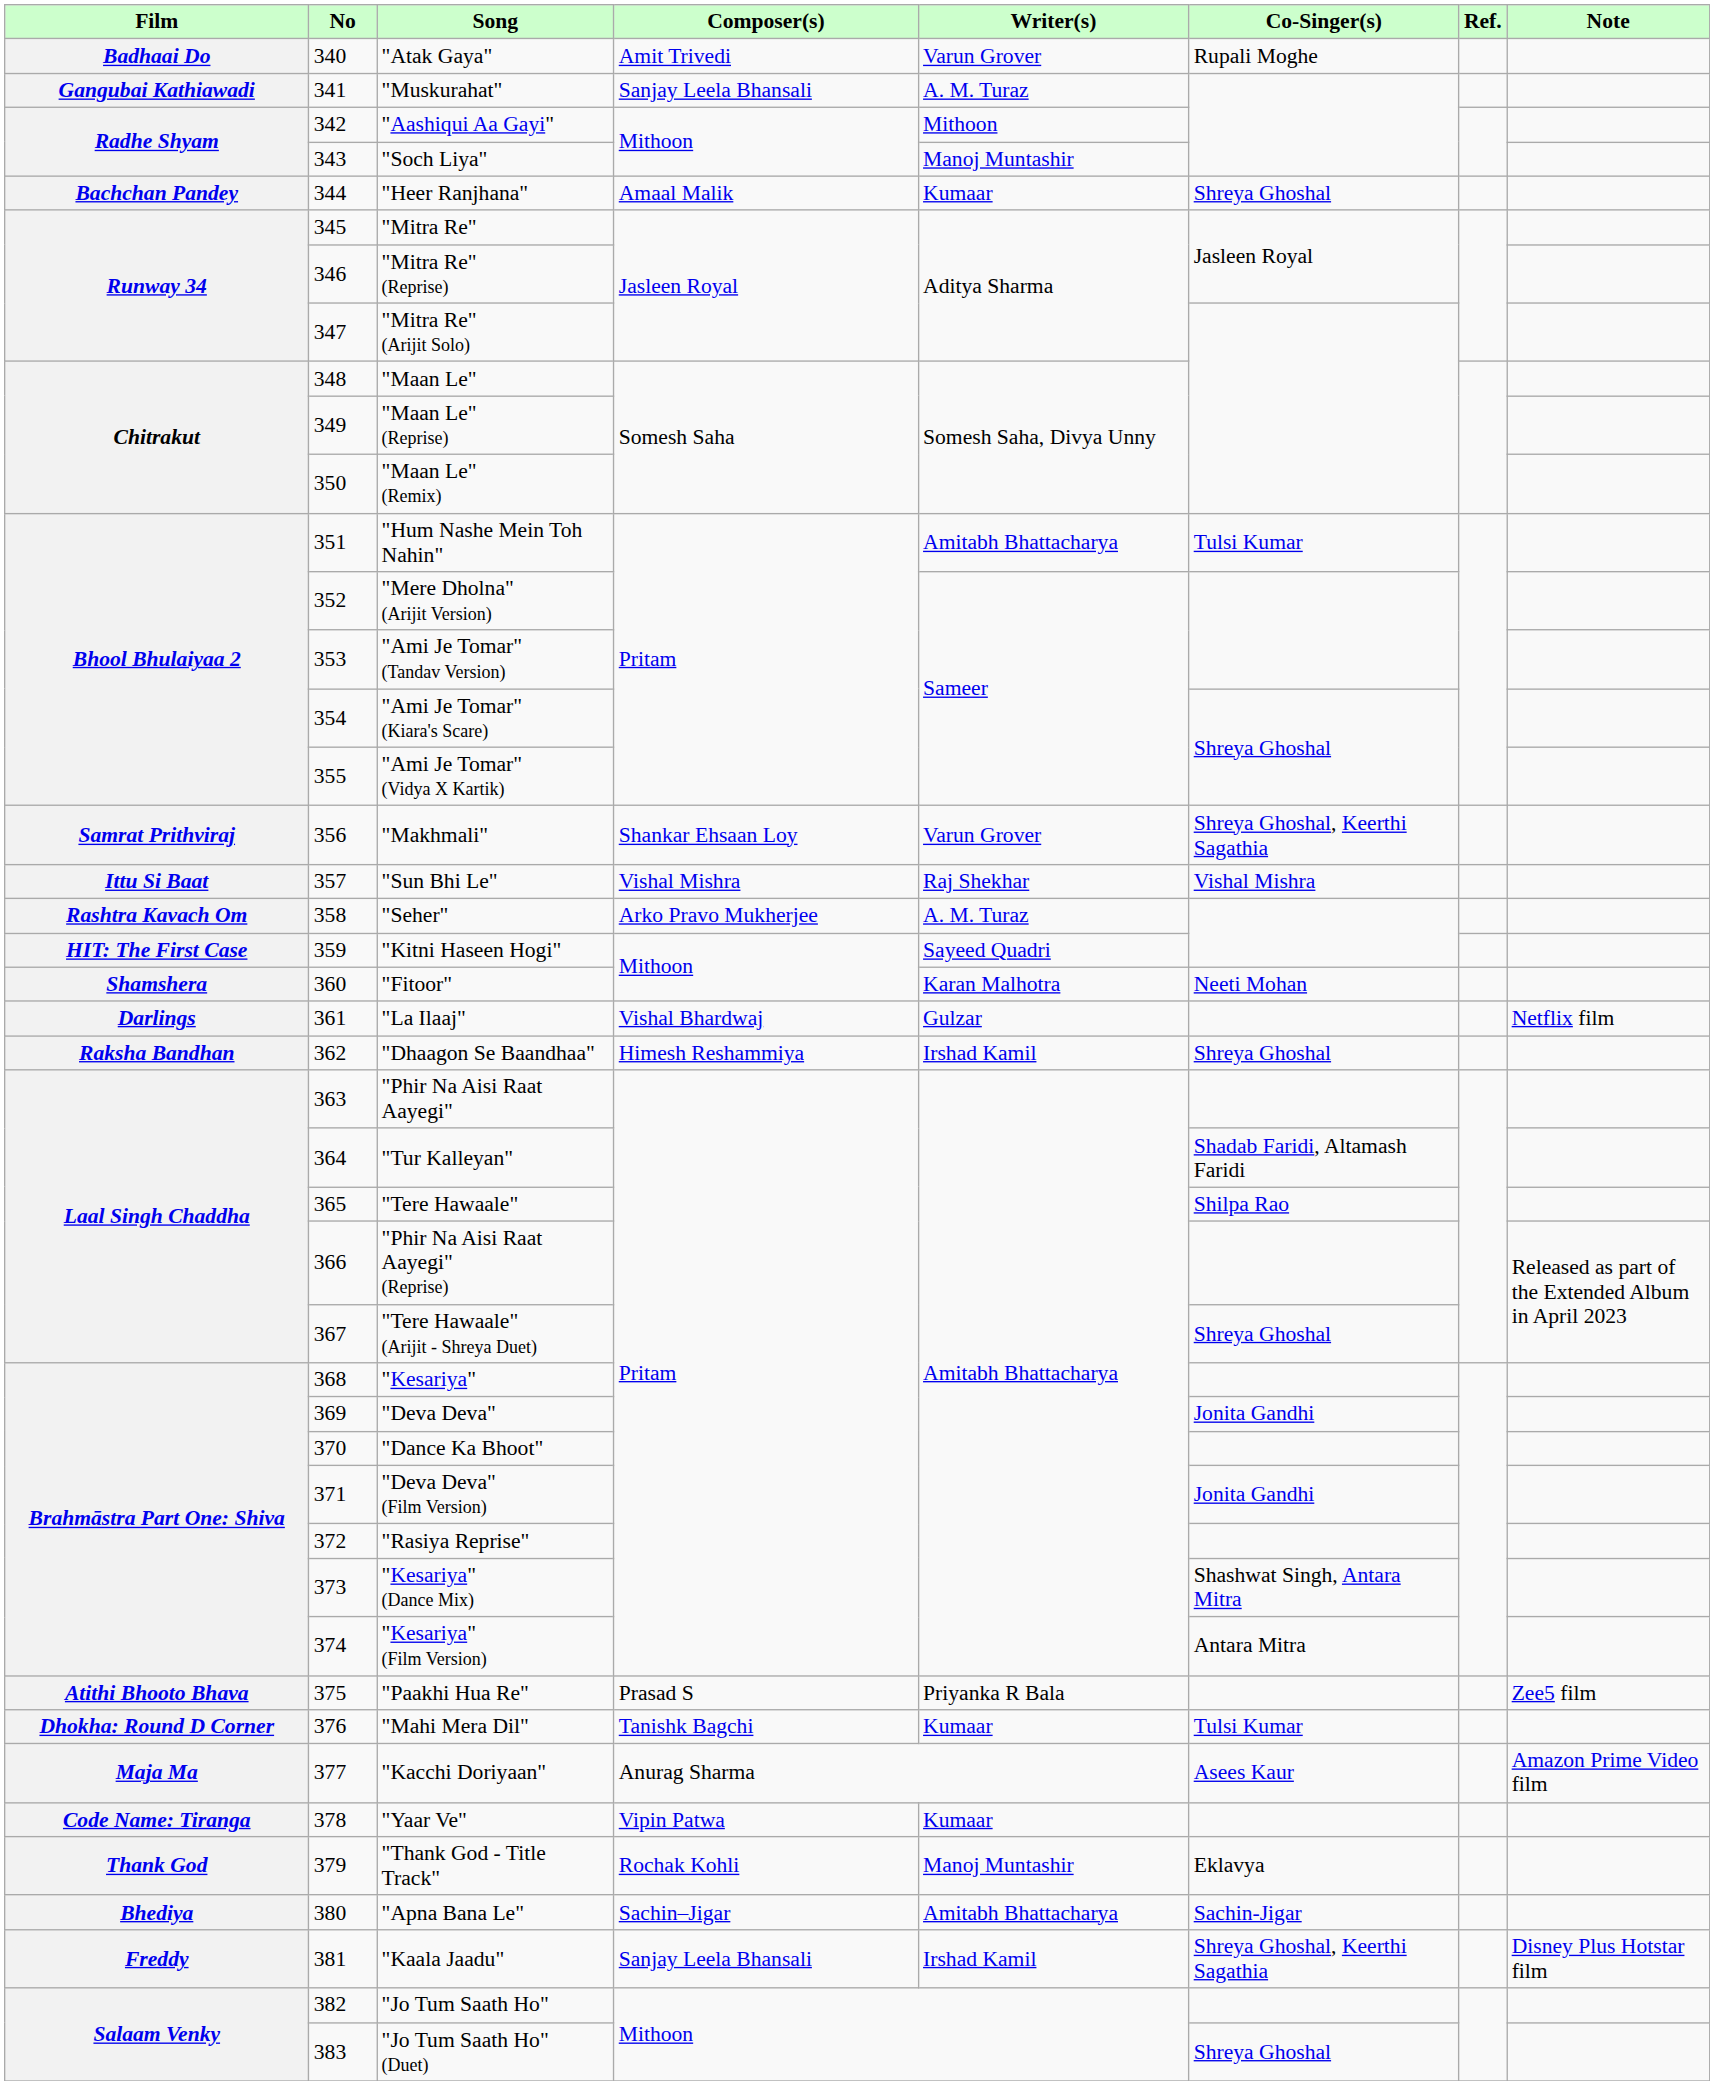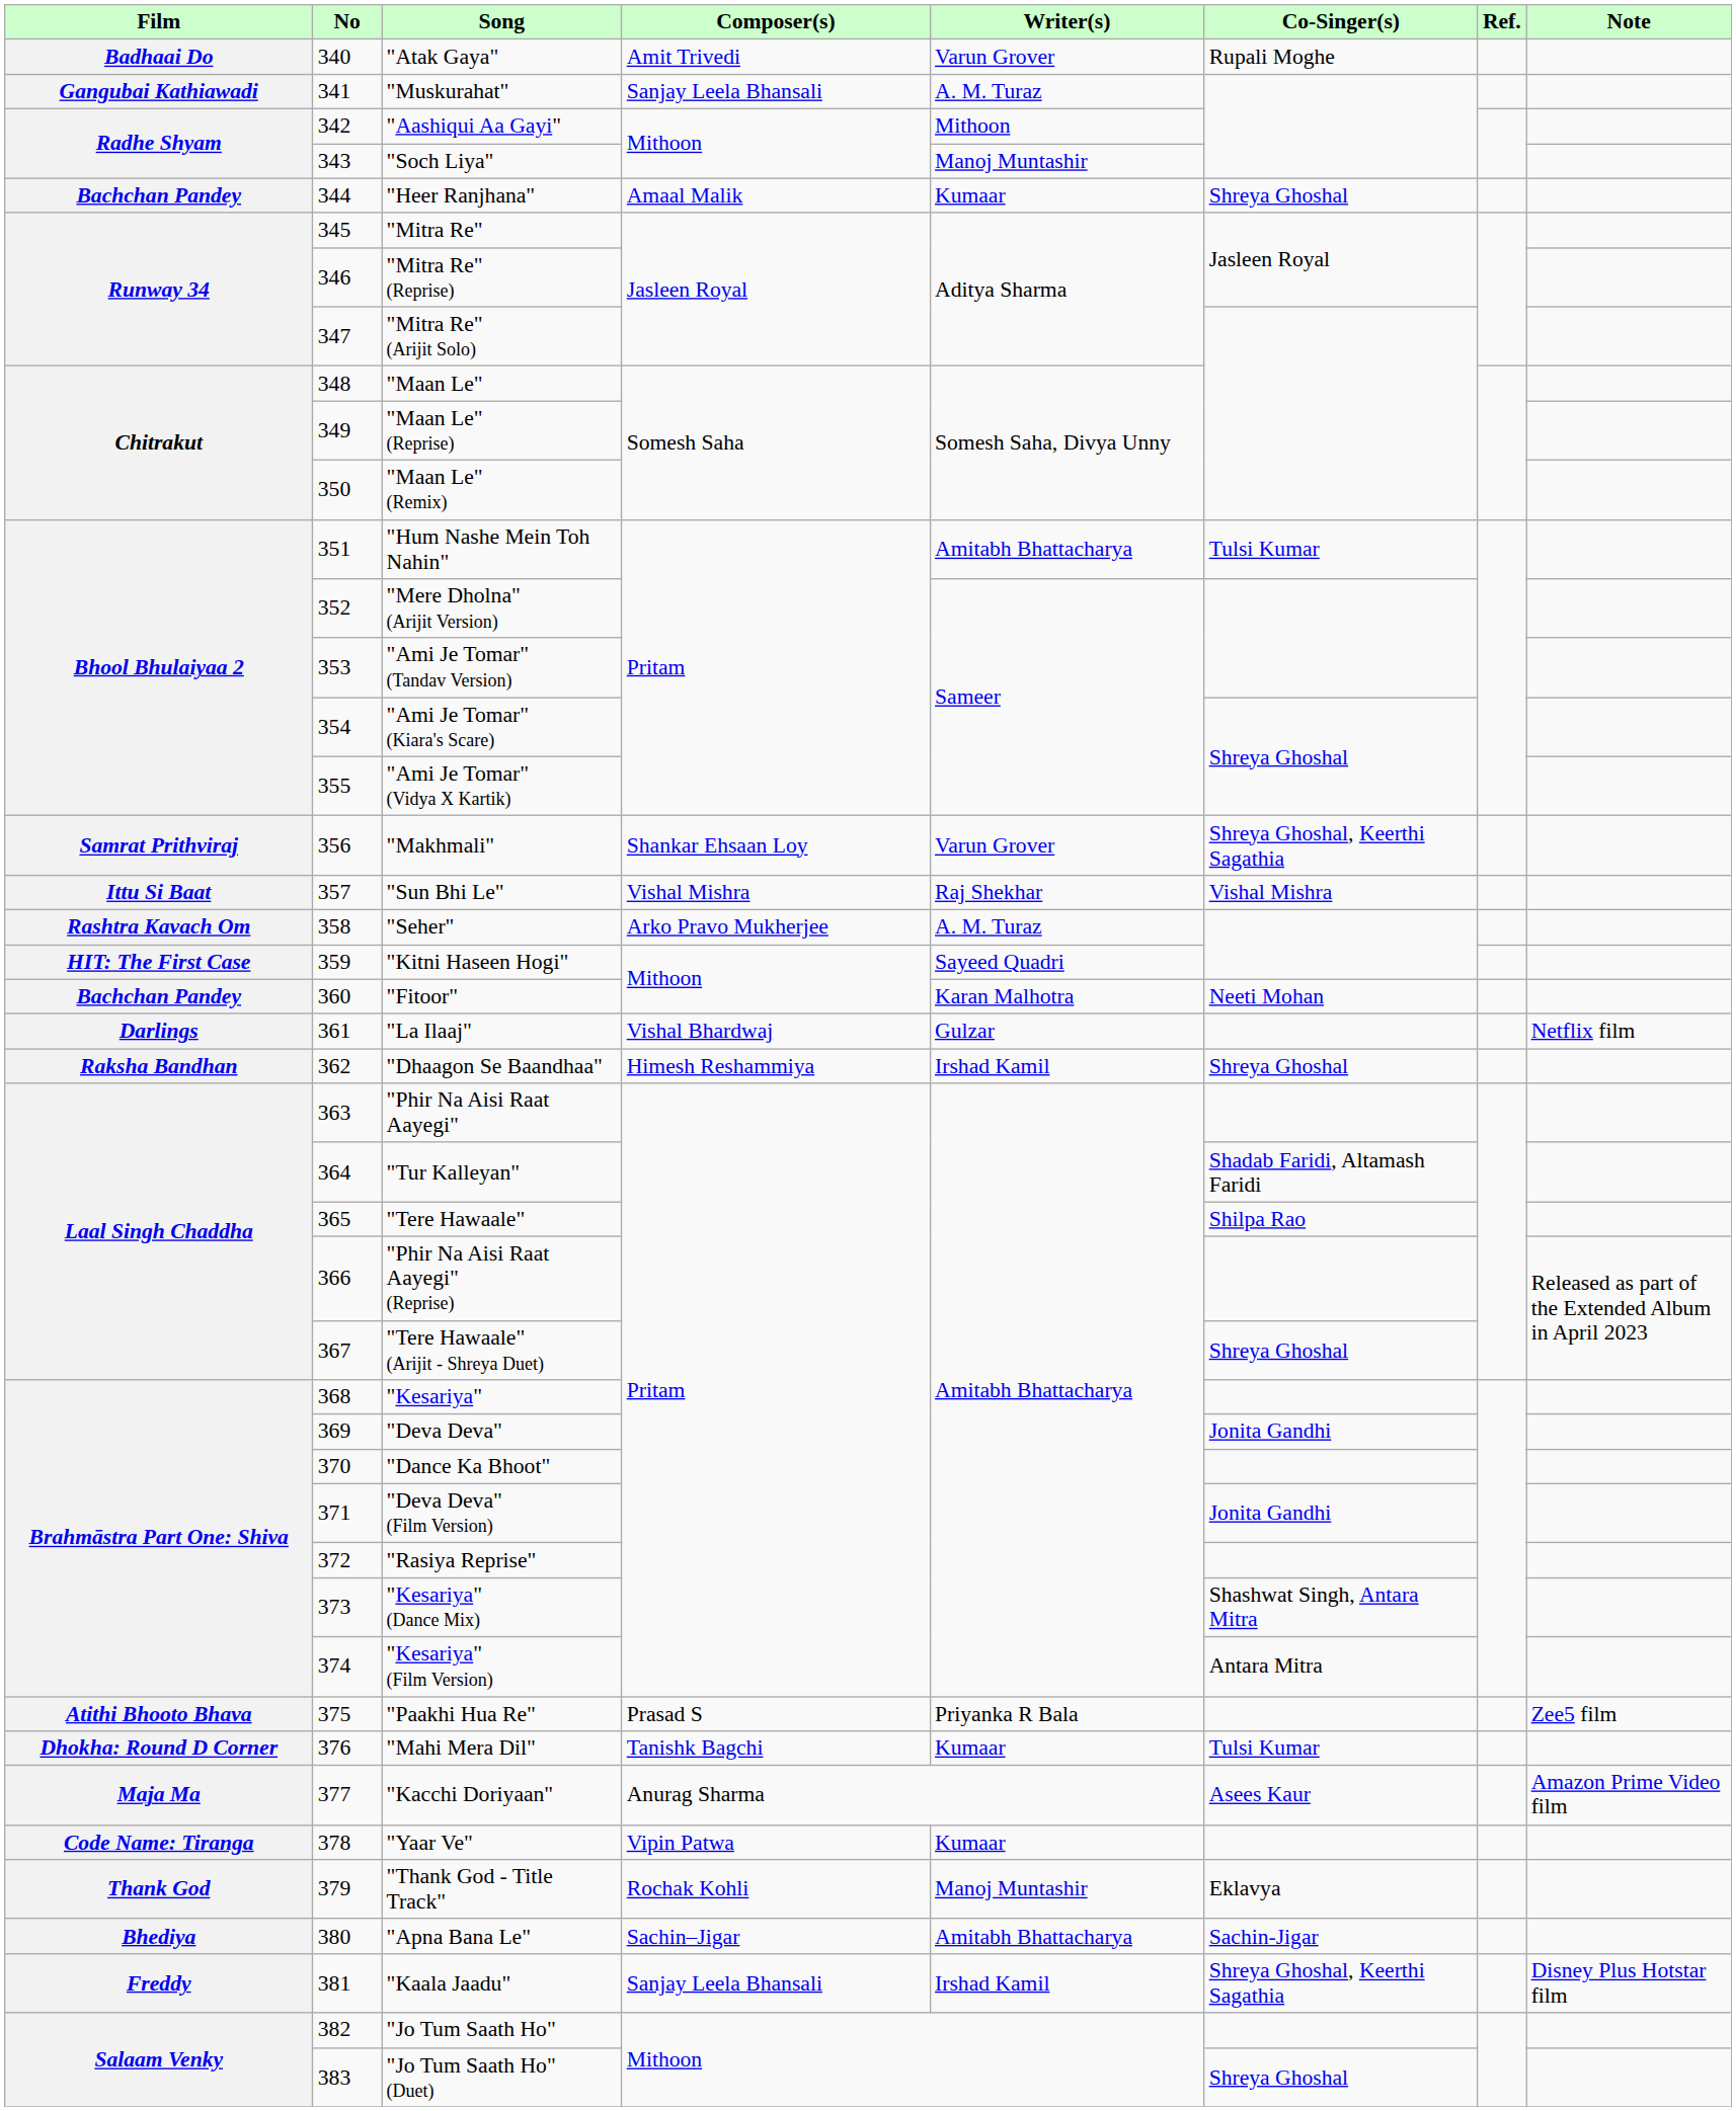 <table class="wikitable plainrowheaders" style="width:100%;" textcolor:#000;">
 <tr style="background:#cfc; text-align:center;">
 <td scope="col" style="width:18%;"><strong>Film</strong></td>
 <td scope="col" style="width:4%;"><strong>No</strong></td>
 <td scope="col" style="width:14%;"><strong>Song</strong></td>
 <td scope="col" style="width:18%;"><strong>Composer(s)</strong></td>
 <td scope="col" style="width:16%;"><strong>Writer(s)</strong></td>
 <td scope="col" style="width:16%;"><strong>Co-Singer(s)</strong></td>
 <td scope="col" style="width:2%;"><strong>Ref.</strong></td>
 <td scope="col" style="width:12%;"><strong>Note</strong></td>
 </tr>
 <tr>
 <th scope="row"><em><a href='#'>Badhaai Do</a></em></th>
 <td>340</td>
 <td>"Atak Gaya"</td>
 <td><a href='#'>Amit Trivedi</a></td>
 <td><a href='#'>Varun Grover</a></td>
 <td>Rupali Moghe</td>
 <td></td>
 <td></td>
 </tr>
 <tr>
 <th scope="row"><em><a href='#'>Gangubai Kathiawadi</a></em></th>
 <td>341</td>
 <td>"Muskurahat"</td>
 <td><a href='#'>Sanjay Leela Bhansali</a></td>
 <td><a href='#'>A. M. Turaz</a></td>
 <td rowspan="3"></td>
 <td></td>
 <td></td>
 </tr>
 <tr>
 <th rowspan="2" scope="row"><em><a href='#'>Radhe Shyam</a></em></th>
 <td>342</td>
 <td>"<a href='#'>Aashiqui Aa Gayi</a>"</td>
 <td rowspan="2"><a href='#'>Mithoon</a></td>
 <td><a href='#'>Mithoon</a></td>
 <td rowspan="2"></td>
 <td></td>
 </tr>
 <tr>
 <td>343</td>
 <td>"Soch Liya"</td>
 <td><a href='#'>Manoj Muntashir</a></td>
 <td></td>
 </tr>
 <tr>
 <th scope="row"><em><a href='#'>Bachchan Pandey</a></em></th>
 <td>344</td>
 <td>"Heer Ranjhana"</td>
 <td><a href='#'>Amaal Malik</a></td>
 <td><a href='#'>Kumaar</a></td>
 <td><a href='#'>Shreya Ghoshal</a></td>
 <td></td>
 <td></td>
 </tr>
 <tr>
 <th rowspan="3" scope="row"><em><a href='#'>Runway 34</a></em></th>
 <td>345</td>
 <td>"Mitra Re"</td>
 <td rowspan="3"><a href='#'>Jasleen Royal</a></td>
 <td rowspan="3">Aditya Sharma</td>
 <td rowspan="2">Jasleen Royal</td>
 <td rowspan="3"></td>
 <td></td>
 </tr>
 <tr>
 <td>346</td>
 <td>"Mitra Re"<br><small>(Reprise)</small></td>
 <td></td>
 </tr>
 <tr>
 <td>347</td>
 <td>"Mitra Re"<br><small>(Arijit Solo)</small></td>
 <td rowspan="4"></td>
 <td></td>
 </tr>
 <tr>
 <th rowspan="3" scope="row"><em>Chitrakut</em></th>
 <td>348</td>
 <td>"Maan Le"</td>
 <td rowspan="3">Somesh Saha</td>
 <td rowspan="3">Somesh Saha, Divya Unny</td>
 <td rowspan="3"></td>
 <td></td>
 </tr>
 <tr>
 <td>349</td>
 <td>"Maan Le"<br><small>(Reprise)</small></td>
 <td></td>
 </tr>
 <tr>
 <td>350</td>
 <td>"Maan Le"<br><small>(Remix)</small></td>
 <td></td>
 </tr>
 <tr>
 <th rowspan="5" scope="row"><em><a href='#'>Bhool Bhulaiyaa 2</a></em></th>
 <td>351</td>
 <td>"Hum Nashe Mein Toh Nahin"</td>
 <td rowspan="5"><a href='#'>Pritam</a></td>
 <td><a href='#'>Amitabh Bhattacharya</a></td>
 <td><a href='#'>Tulsi Kumar</a></td>
 <td rowspan="5"></td>
 <td></td>
 </tr>
 <tr>
 <td>352</td>
 <td>"Mere Dholna"<br><small>(Arijit Version)</small></td>
 <td rowspan="4"><a href='#'>Sameer</a></td>
 <td rowspan="2"></td>
 <td></td>
 </tr>
 <tr>
 <td>353</td>
 <td>"Ami Je Tomar"<br><small>(Tandav Version)</small></td>
 <td></td>
 </tr>
 <tr>
 <td>354</td>
 <td>"Ami Je Tomar"<br><small>(Kiara's Scare)</small></td>
 <td rowspan="2"><a href='#'>Shreya Ghoshal</a></td>
 <td></td>
 </tr>
 <tr>
 <td>355</td>
 <td>"Ami Je Tomar"<br><small>(Vidya X Kartik)</small></td>
 <td></td>
 </tr>
 <tr>
 <th scope="row"><em><a href='#'>Samrat Prithviraj</a></em></th>
 <td>356</td>
 <td>"Makhmali"</td>
 <td><a href='#'>Shankar Ehsaan Loy</a></td>
 <td><a href='#'>Varun Grover</a></td>
 <td><a href='#'>Shreya Ghoshal</a>, <a href='#'>Keerthi Sagathia</a></td>
 <td></td>
 <td></td>
 </tr>
 <tr>
 <th scope="row"><em><a href='#'>Ittu Si Baat</a></em></th>
 <td>357</td>
 <td>"Sun Bhi Le"</td>
 <td><a href='#'>Vishal Mishra</a></td>
 <td><a href='#'>Raj Shekhar</a></td>
 <td><a href='#'>Vishal Mishra</a></td>
 <td></td>
 <td></td>
 </tr>
 <tr>
 <th scope="row"><em><a href='#'>Rashtra Kavach Om</a></em></th>
 <td>358</td>
 <td>"Seher"</td>
 <td><a href='#'>Arko Pravo Mukherjee</a></td>
 <td><a href='#'>A. M. Turaz</a></td>
 <td rowspan="2"></td>
 <td></td>
 <td></td>
 </tr>
 <tr>
 <th scope="row"><em><a href='#'>HIT: The First Case</a></em></th>
 <td>359</td>
 <td>"Kitni Haseen Hogi"</td>
 <td rowspan="2"><a href='#'>Mithoon</a></td>
 <td><a href='#'>Sayeed Quadri</a></td>
 <td></td>
 <td></td>
 </tr>
 <tr>
-<th scope="row"><em><a href='#'>Shamshera</a></em></th>
+<th scope="row"><em><a href='#'>Bachchan Pandey</a></em></th>
 <td>360</td>
 <td>"Fitoor"</td>
 <td><a href='#'>Karan Malhotra</a></td>
 <td><a href='#'>Neeti Mohan</a></td>
 <td></td>
 <td></td>
 </tr>
 <tr>
 <th scope="row"><em><a href='#'>Darlings</a></em></th>
 <td>361</td>
 <td>"La Ilaaj"</td>
 <td><a href='#'>Vishal Bhardwaj</a></td>
 <td><a href='#'>Gulzar</a></td>
 <td></td>
 <td></td>
 <td><a href='#'>Netflix</a> film</td>
 </tr>
 <tr>
 <th scope="row"><em><a href='#'>Raksha Bandhan</a></em></th>
 <td>362</td>
 <td>"Dhaagon Se Baandhaa"</td>
 <td><a href='#'>Himesh Reshammiya</a></td>
 <td><a href='#'>Irshad Kamil</a></td>
 <td><a href='#'>Shreya Ghoshal</a></td>
 <td></td>
 <td></td>
 </tr>
 <tr>
 <th rowspan="5" scope="row"><em><a href='#'>Laal Singh Chaddha</a></em></th>
 <td>363</td>
 <td>"Phir Na Aisi Raat Aayegi"</td>
 <td rowspan="12"><a href='#'>Pritam</a></td>
 <td rowspan="12"><a href='#'>Amitabh Bhattacharya</a></td>
 <td></td>
 <td rowspan="5"></td>
 <td></td>
 </tr>
 <tr>
 <td>364</td>
 <td>"Tur Kalleyan"</td>
 <td><a href='#'>Shadab Faridi</a>, Altamash Faridi</td>
 <td></td>
 </tr>
 <tr>
 <td>365</td>
 <td>"Tere Hawaale"</td>
 <td><a href='#'>Shilpa Rao</a></td>
 <td></td>
 </tr>
 <tr>
 <td>366</td>
 <td>"Phir Na Aisi Raat Aayegi"<small><br>(Reprise)</small></td>
 <td></td>
 <td rowspan="2">Released as part of the Extended Album in April 2023</td>
 </tr>
 <tr>
 <td>367</td>
 <td>"Tere Hawaale"<small><br>(Arijit - Shreya Duet)</small></td>
 <td><a href='#'>Shreya Ghoshal</a></td>
 </tr>
 <tr>
 <th rowspan="7" scope="row"><em><a href='#'>Brahmāstra Part One: Shiva</a></em></th>
 <td>368</td>
 <td>"<a href='#'>Kesariya</a>"</td>
 <td></td>
 <td rowspan="7"></td>
 <td></td>
 </tr>
 <tr>
 <td>369</td>
 <td>"Deva Deva"</td>
 <td><a href='#'>Jonita Gandhi</a></td>
 <td></td>
 </tr>
 <tr>
 <td>370</td>
 <td>"Dance Ka Bhoot"</td>
 <td></td>
 <td></td>
 </tr>
 <tr>
 <td>371</td>
 <td>"Deva Deva"<small><br>(Film Version)</small></td>
 <td><a href='#'>Jonita Gandhi</a></td>
 <td></td>
 </tr>
 <tr>
 <td>372</td>
 <td>"Rasiya Reprise"</td>
 <td></td>
 <td></td>
 </tr>
 <tr>
 <td>373</td>
 <td>"<a href='#'>Kesariya</a>"<small><br>(Dance Mix)</small></td>
 <td>Shashwat Singh, <a href='#'>Antara Mitra</a></td>
 <td></td>
 </tr>
 <tr>
 <td>374</td>
 <td>"<a href='#'>Kesariya</a>"<small><br>(Film Version)</small></td>
 <td>Antara Mitra</td>
 <td></td>
 </tr>
 <tr>
 <th scope="row"><em><a href='#'>Atithi Bhooto Bhava</a></em></th>
 <td>375</td>
 <td>"Paakhi Hua Re"</td>
 <td>Prasad S</td>
 <td>Priyanka R Bala</td>
 <td></td>
 <td></td>
 <td><a href='#'>Zee5</a> film</td>
 </tr>
 <tr>
 <th scope="row"><em><a href='#'>Dhokha: Round D Corner</a></em></th>
 <td>376</td>
 <td>"Mahi Mera Dil"</td>
 <td><a href='#'>Tanishk Bagchi</a></td>
 <td><a href='#'>Kumaar</a></td>
 <td><a href='#'>Tulsi Kumar</a></td>
 <td></td>
 <td></td>
 </tr>
 <tr>
 <th scope="row"><em><a href='#'>Maja Ma</a></em></th>
 <td>377</td>
 <td>"Kacchi Doriyaan"</td>
 <td colspan="2">Anurag Sharma</td>
 <td><a href='#'>Asees Kaur</a></td>
 <td></td>
 <td><a href='#'>Amazon Prime Video</a> film</td>
 </tr>
 <tr>
 <th scope="row"><em><a href='#'>Code Name: Tiranga</a></em></th>
 <td>378</td>
 <td>"Yaar Ve"</td>
 <td><a href='#'>Vipin Patwa</a></td>
 <td><a href='#'>Kumaar</a></td>
 <td></td>
 <td></td>
 <td></td>
 </tr>
 <tr>
 <th scope="row"><em><a href='#'>Thank God</a></em></th>
 <td>379</td>
 <td>"Thank God - Title Track"</td>
 <td><a href='#'>Rochak Kohli</a></td>
 <td><a href='#'>Manoj Muntashir</a></td>
 <td>Eklavya</td>
 <td></td>
 <td></td>
 </tr>
 <tr>
 <th scope="row"><em><a href='#'>Bhediya</a></em></th>
 <td>380</td>
 <td>"Apna Bana Le"</td>
 <td><a href='#'>Sachin–Jigar</a></td>
 <td><a href='#'>Amitabh Bhattacharya</a></td>
 <td><a href='#'>Sachin-Jigar</a></td>
 <td></td>
 <td></td>
 </tr>
 <tr>
 <th scope="row"><em><a href='#'>Freddy</a></em></th>
 <td>381</td>
 <td>"Kaala Jaadu"</td>
 <td><a href='#'>Sanjay Leela Bhansali</a></td>
 <td><a href='#'>Irshad Kamil</a></td>
 <td><a href='#'>Shreya Ghoshal</a>, <a href='#'>Keerthi Sagathia</a></td>
 <td></td>
 <td><a href='#'>Disney Plus Hotstar</a> film</td>
 </tr>
 <tr>
 <th rowspan="2" scope="row"><em><a href='#'>Salaam Venky</a></em></th>
 <td>382</td>
 <td>"Jo Tum Saath Ho"</td>
 <td colspan="2" rowspan="2"><a href='#'>Mithoon</a></td>
 <td></td>
 <td rowspan="2"></td>
 <td></td>
 </tr>
 <tr>
 <td>383</td>
 <td>"Jo Tum Saath Ho"<br><small>(Duet)</small></td>
 <td><a href='#'>Shreya Ghoshal</a></td>
 <td></td>
 </tr>
 </table>
